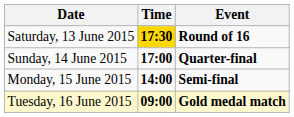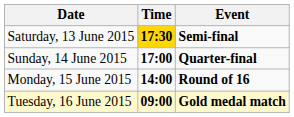 <table class = "wikitable">
 <tr>
 <th>Date</th>
 <th>Time</th>
 <th>Event</th>
 </tr>
 <tr>
 <td>Saturday, 13 June 2015</td>
 <td style="background: gold;"><strong>17:30</strong></td>
-<td><strong>Round of 16</strong></td>
+<td><strong>Semi-final</strong></td>
 </tr>
 <tr>
 <td>Sunday, 14 June 2015</td>
 <td><strong>17:00</strong></td>
 <td><strong>Quarter-final</strong></td>
 </tr>
 <tr>
 <td>Monday, 15 June 2015</td>
 <td><strong>14:00</strong></td>
-<td><strong>Semi-final</strong></td>
+<td><strong>Round of 16</strong></td>
 </tr>
 <tr style="background-color:lemonchiffon;">
 <td>Tuesday, 16 June 2015</td>
 <td><strong>09:00</strong></td>
 <td><strong>Gold medal match</strong></td>
 </tr>
 </table>
